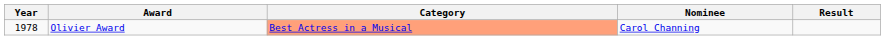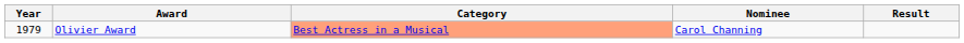 <table class="wikitable" style="width:95%;">
 <tr>
 <th style="width:5%;">Year</th>
 <th style="width:25%;">Award</th>
 <th style="width:40%;">Category</th>
 <th style="width:20%;">Nominee</th>
 <th style="width:10%;">Result</th>
 </tr>
 <tr>
-<td style="text-align:center;">1978</td>
+<td style="text-align:center;">1979</td>
 <td><a href='#'>Olivier Award</a></td>
 <td style="background: lightsalmon;"><a href='#'>Best Actress in a Musical</a></td>
 <td><a href='#'>Carol Channing</a></td>
 <td></td>
 </tr>
 </table>
